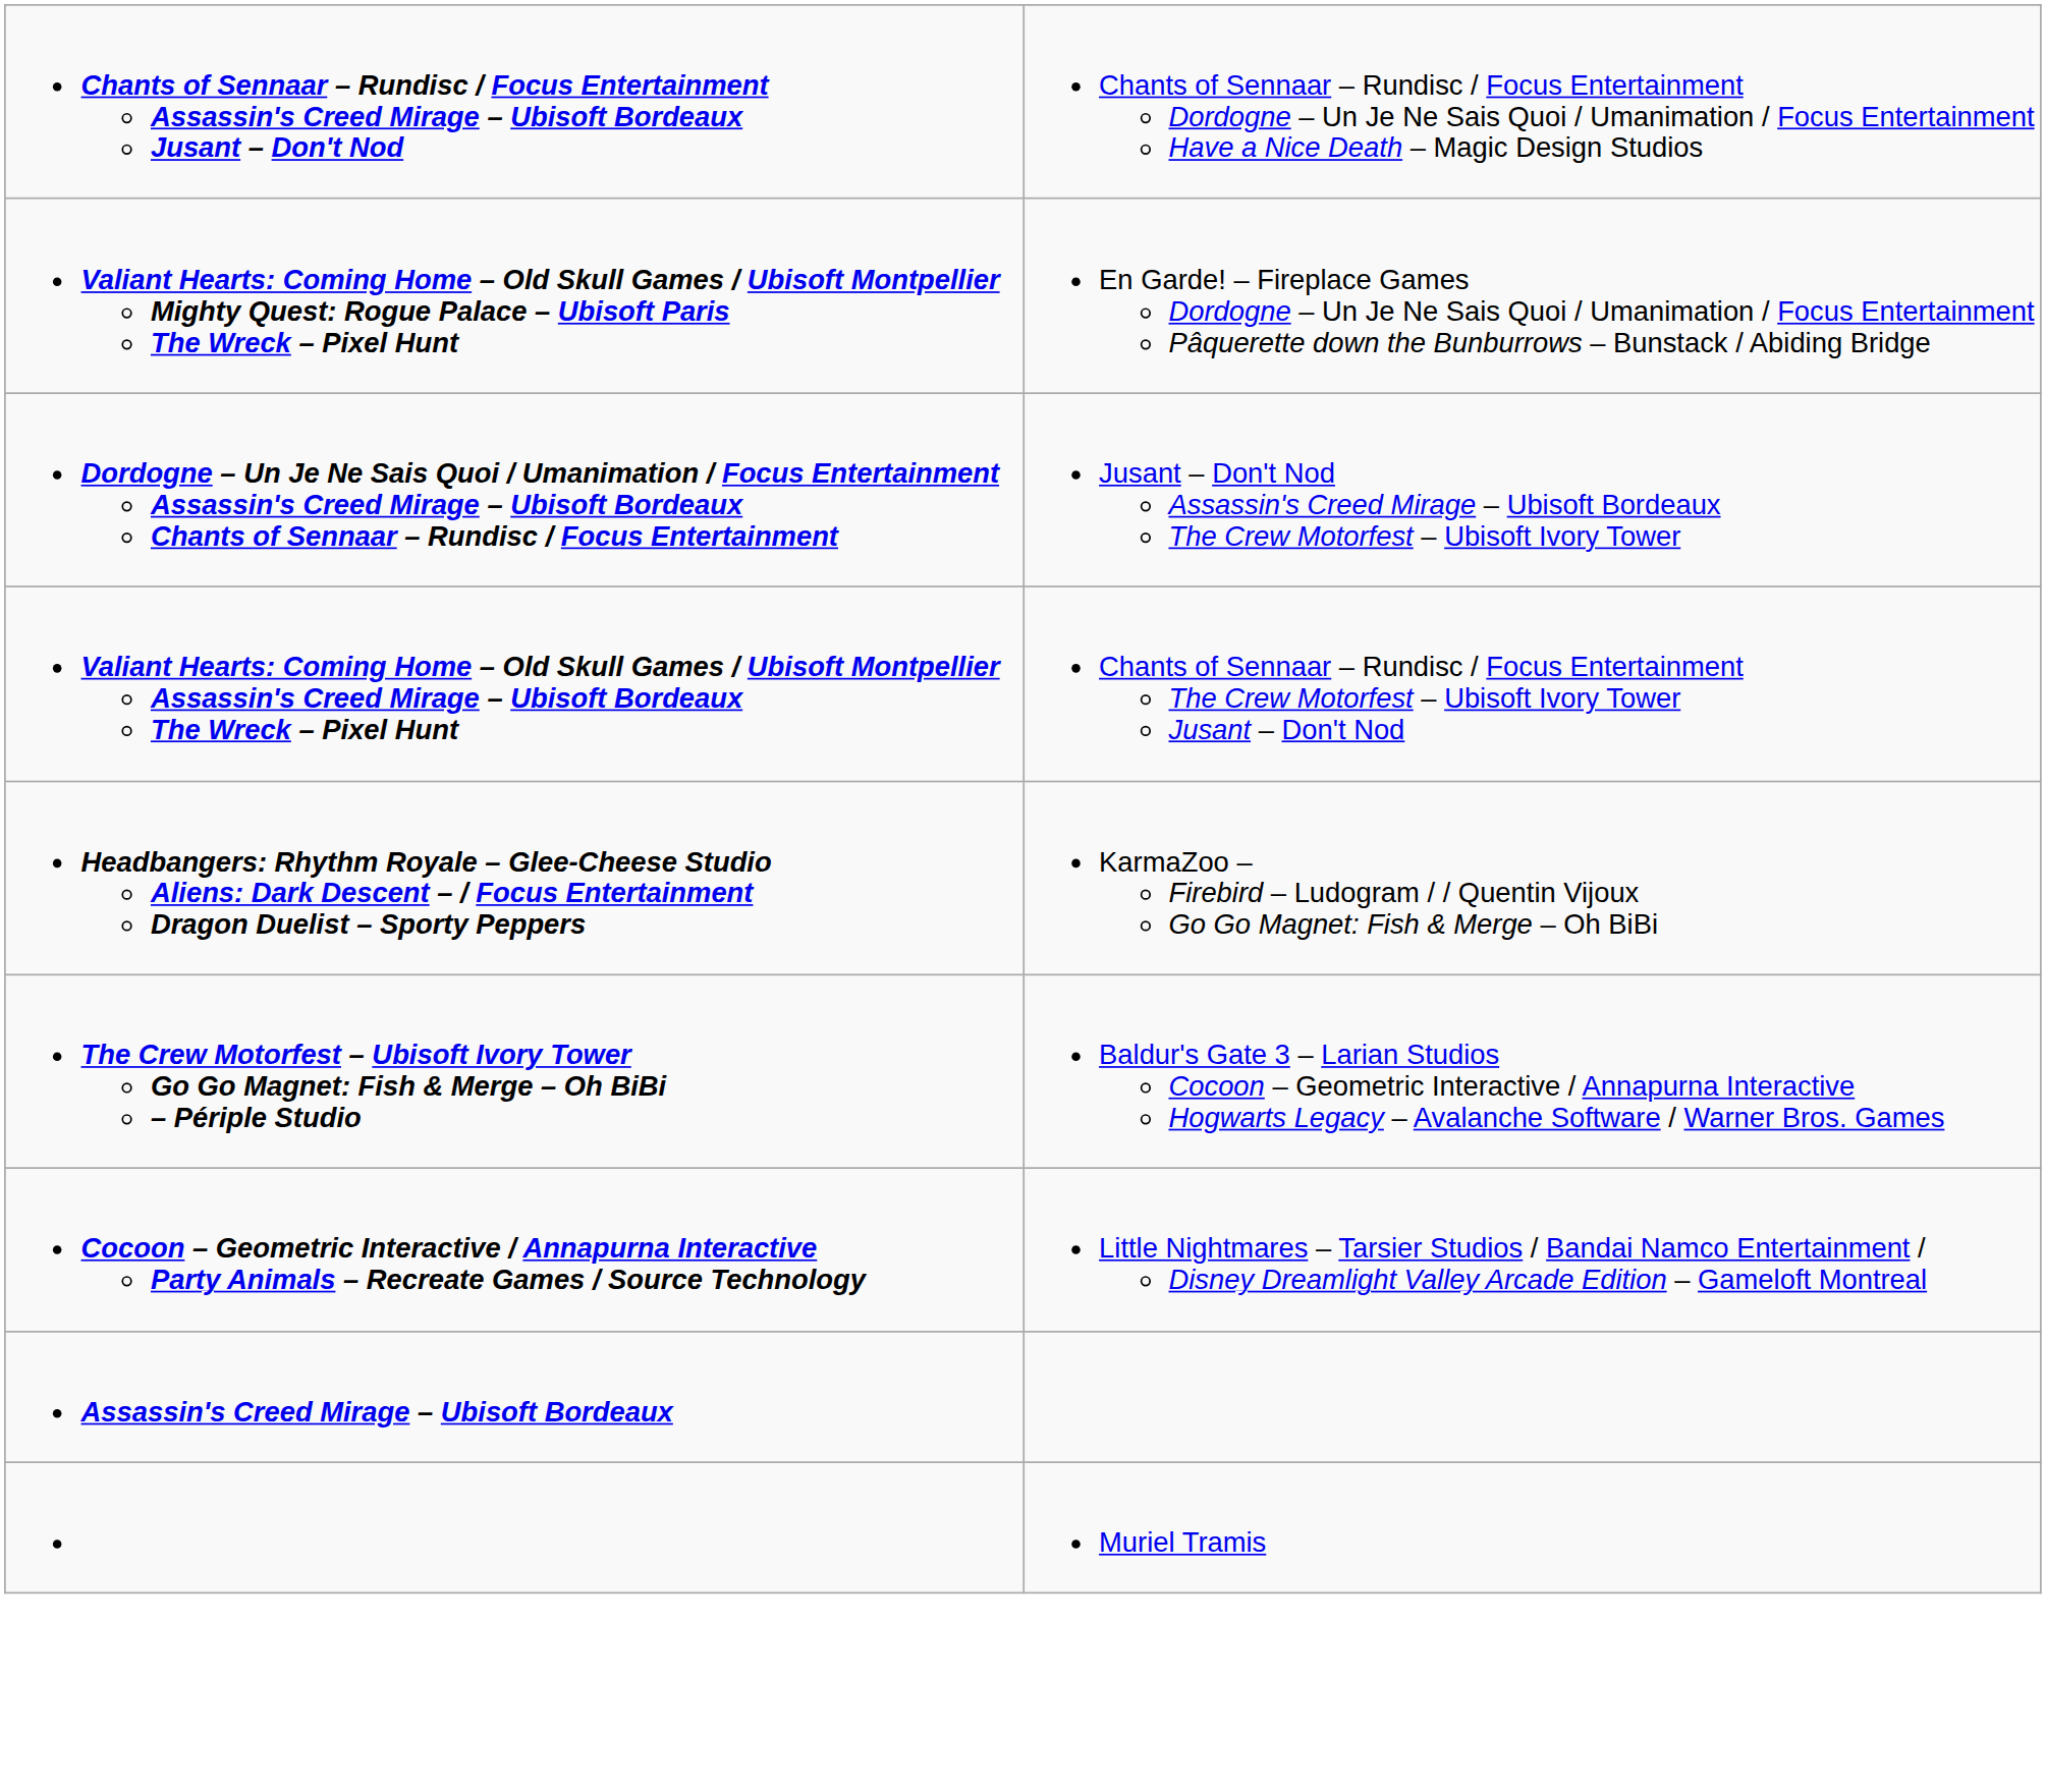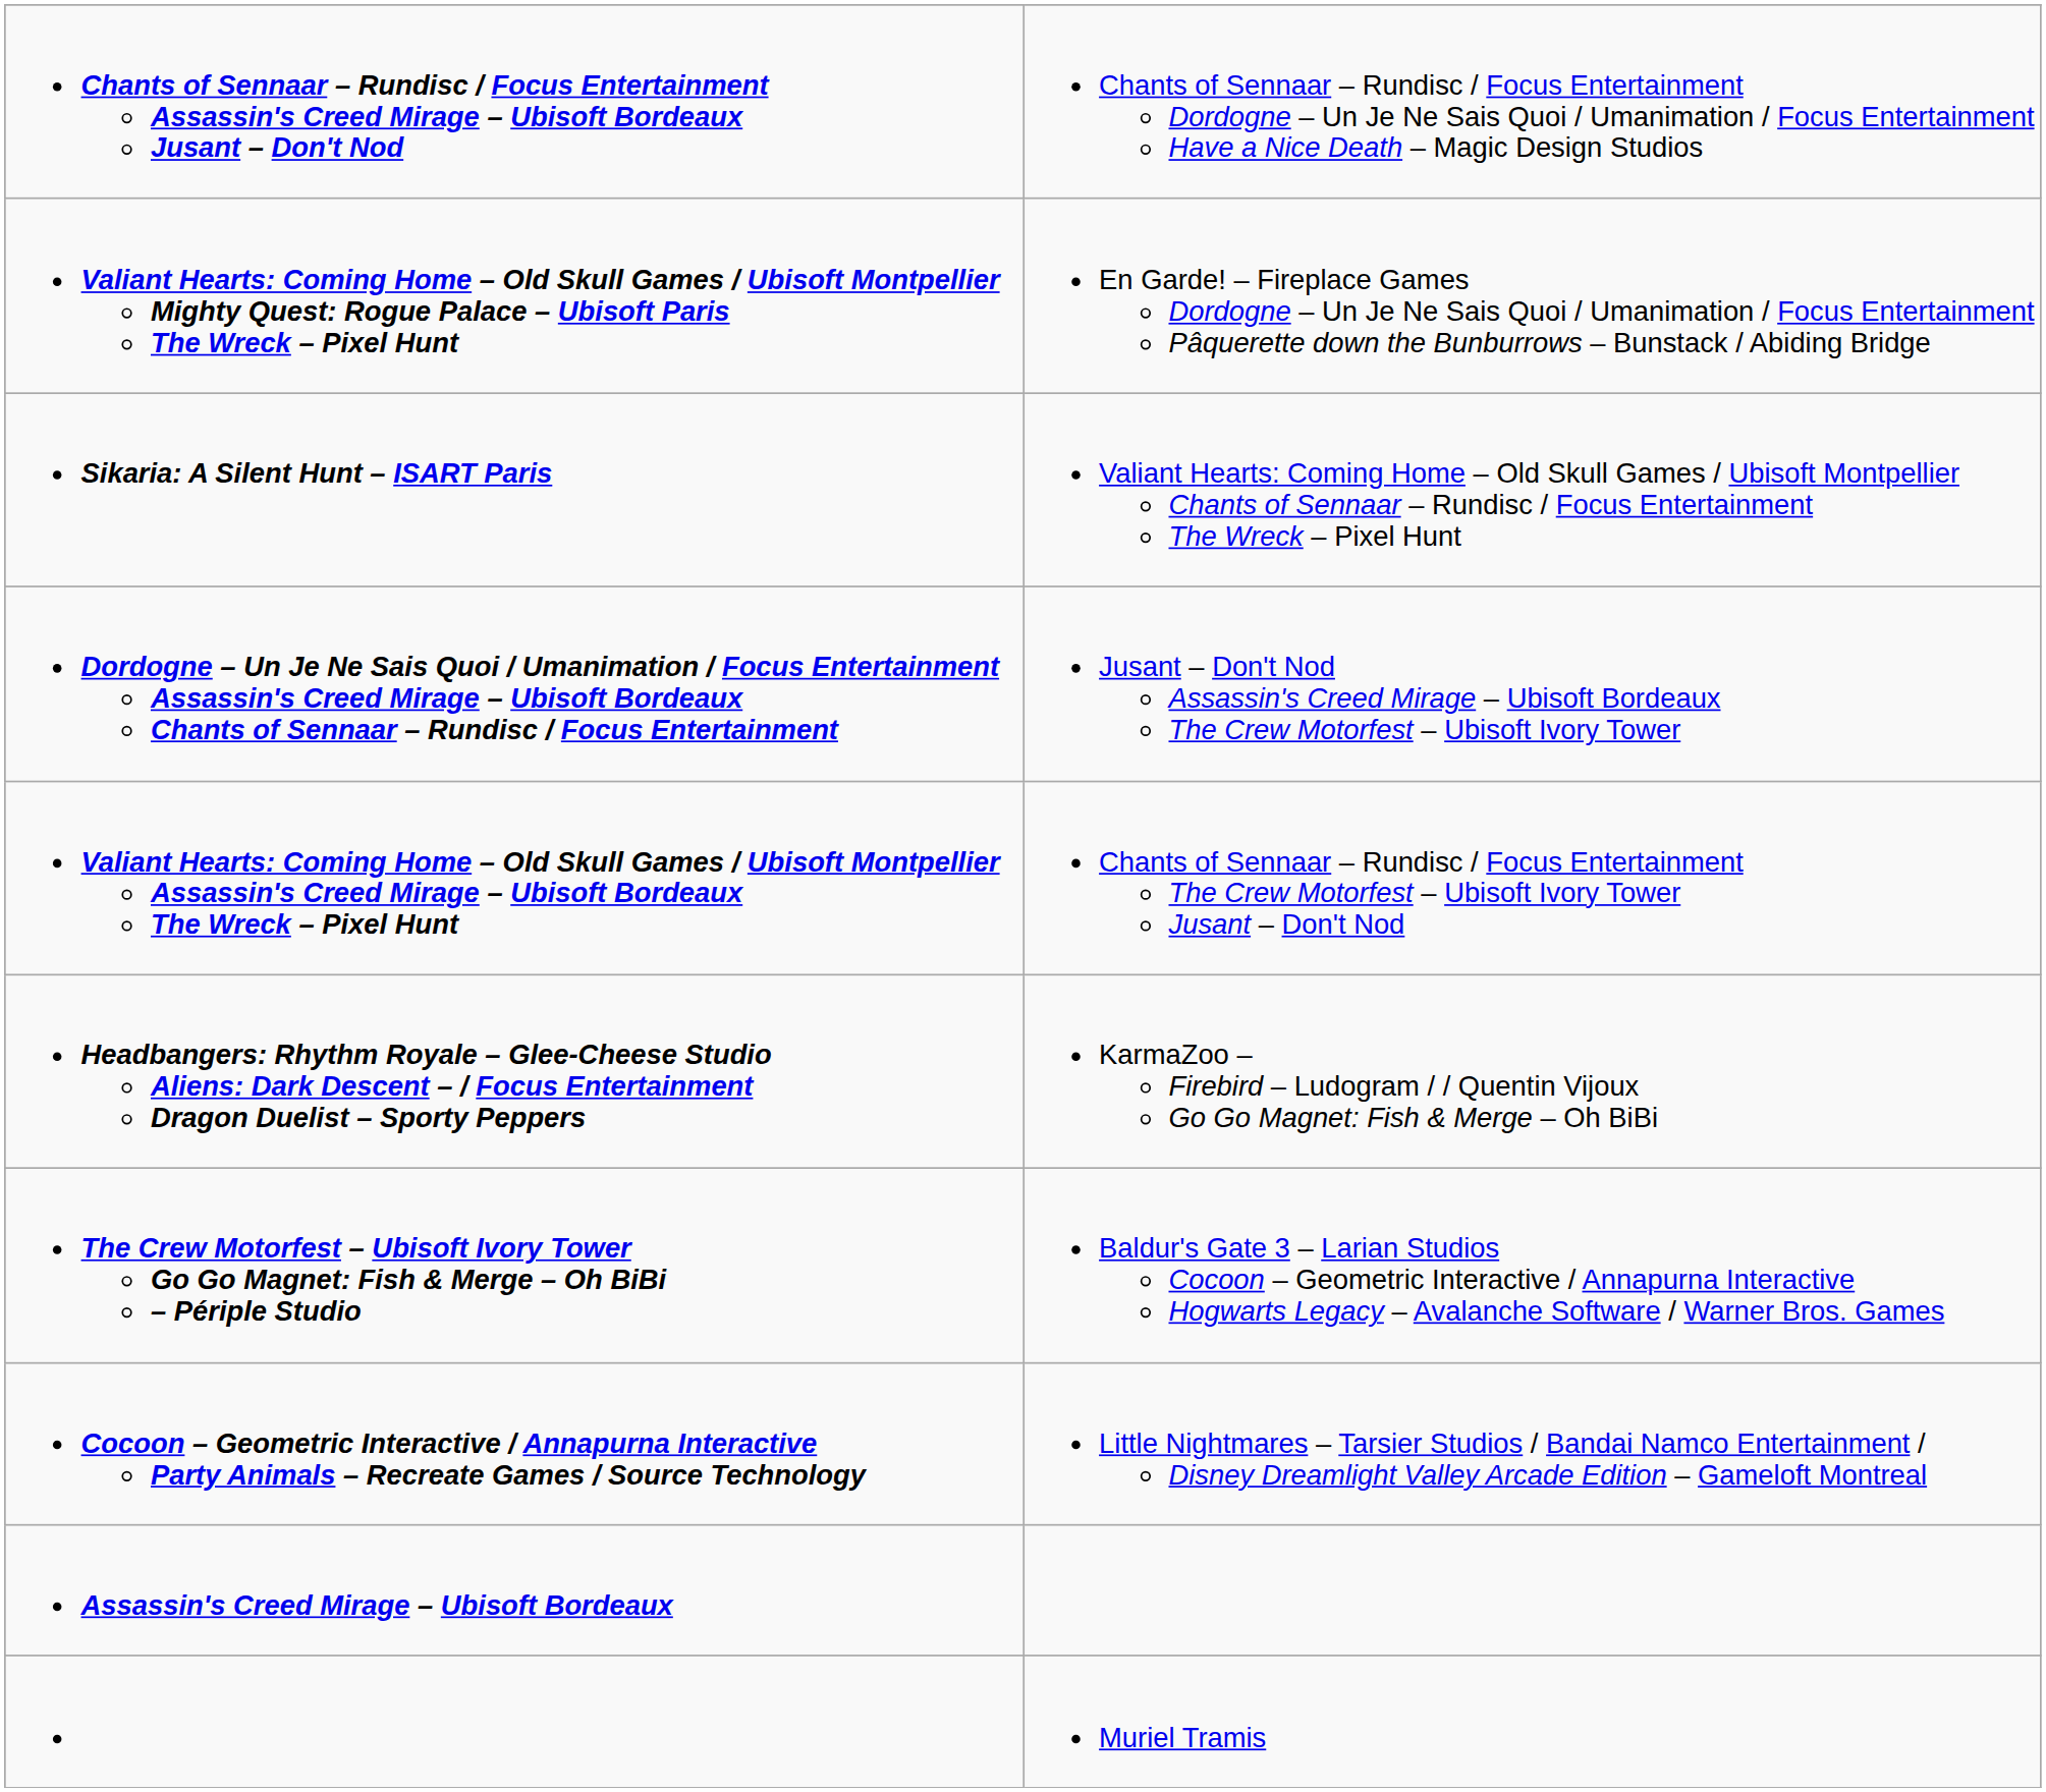 <table class="wikitable">
 <tr>
 <td valign="top" width="50%"><br><ul><li><strong><em><a href='#'>Chants of Sennaar</a><em> – Rundisc / <a href='#'>Focus Entertainment</a><strong><ul><li></em><a href='#'>Assassin's Creed Mirage</a><em> – <a href='#'>Ubisoft Bordeaux</a></li><li></em><a href='#'>Jusant</a><em> – <a href='#'>Don't Nod</a></li></ul></li></ul></td>
 <td valign="top" width="50%"><br><ul><li></em></strong><a href='#'>Chants of Sennaar</a></em> – Rundisc / <a href='#'>Focus Entertainment</a></strong><ul><li><em><a href='#'>Dordogne</a></em> – Un Je Ne Sais Quoi / Umanimation / <a href='#'>Focus Entertainment</a></li><li><em><a href='#'>Have a Nice Death</a></em> – Magic Design Studios</li></ul></li></ul></td>
 </tr>
 <tr>
 <td valign="top" width="50%"><br><ul><li><strong><em><a href='#'>Valiant Hearts: Coming Home</a><em> – Old Skull Games / <a href='#'>Ubisoft Montpellier</a><strong><ul><li></em>Mighty Quest: Rogue Palace<em> – <a href='#'>Ubisoft Paris</a></li><li></em><a href='#'>The Wreck</a><em> – Pixel Hunt</li></ul></li></ul></td>
 <td valign="top" width="50%"><br><ul><li></em></strong>En Garde!</em> – Fireplace Games</strong><ul><li><em><a href='#'>Dordogne</a></em> – Un Je Ne Sais Quoi / Umanimation / <a href='#'>Focus Entertainment</a></li><li><em>Pâquerette down the Bunburrows</em> – Bunstack / Abiding Bridge</li></ul></li></ul></td>
+</tr>
+<tr>
+<td valign="top" width="50%"><br><ul><li><strong><em>Sikaria: A Silent Hunt<em> – <a href='#'>ISART Paris</a><strong></li></ul></td>
+<td valign="top" width="50%"><br><ul><li></em></strong><a href='#'>Valiant Hearts: Coming Home</a></em> – Old Skull Games / <a href='#'>Ubisoft Montpellier</a></strong><ul><li><em><a href='#'>Chants of Sennaar</a></em> – Rundisc / <a href='#'>Focus Entertainment</a></li><li><em><a href='#'>The Wreck</a></em> – Pixel Hunt</li></ul></li></ul></td>
 </tr>
 <tr>
 <td valign="top" width="50%"><br><ul><li><strong><em><a href='#'>Dordogne</a><em> – Un Je Ne Sais Quoi / Umanimation / <a href='#'>Focus Entertainment</a><strong><ul><li></em><a href='#'>Assassin's Creed Mirage</a><em> – <a href='#'>Ubisoft Bordeaux</a></li><li></em><a href='#'>Chants of Sennaar</a><em> – Rundisc / <a href='#'>Focus Entertainment</a></li></ul></li></ul></td>
 <td valign="top" width="50%"><br><ul><li></em></strong><a href='#'>Jusant</a></em> – <a href='#'>Don't Nod</a></strong><ul><li><em><a href='#'>Assassin's Creed Mirage</a></em> – <a href='#'>Ubisoft Bordeaux</a></li><li><em><a href='#'>The Crew Motorfest</a></em> – <a href='#'>Ubisoft Ivory Tower</a></li></ul></li></ul></td>
 </tr>
 <tr>
 <td valign="top" width="50%"><br><ul><li><strong><em><a href='#'>Valiant Hearts: Coming Home</a><em> – Old Skull Games / <a href='#'>Ubisoft Montpellier</a><strong><ul><li></em><a href='#'>Assassin's Creed Mirage</a><em> – <a href='#'>Ubisoft Bordeaux</a></li><li></em><a href='#'>The Wreck</a><em> – Pixel Hunt</li></ul></li></ul></td>
 <td valign="top" width="50%"><br><ul><li></em></strong><a href='#'>Chants of Sennaar</a></em> – Rundisc / <a href='#'>Focus Entertainment</a></strong><ul><li><em><a href='#'>The Crew Motorfest</a></em> – <a href='#'>Ubisoft Ivory Tower</a></li><li><em><a href='#'>Jusant</a></em> – <a href='#'>Don't Nod</a></li></ul></li></ul></td>
 </tr>
 <tr>
 <td valign="top" width="50%"><br><ul><li><strong><em>Headbangers: Rhythm Royale<em> – Glee-Cheese Studio<strong><ul><li></em><a href='#'>Aliens: Dark Descent</a><em> –  / <a href='#'>Focus Entertainment</a></li><li></em>Dragon Duelist<em> – Sporty Peppers</li></ul></li></ul></td>
 <td valign="top" width="50%"><br><ul><li></em></strong>KarmaZoo</em> – </strong><ul><li><em>Firebird</em> – Ludogram /  / Quentin Vijoux</li><li><em>Go Go Magnet: Fish & Merge</em> – Oh BiBi</li></ul></li></ul></td>
 </tr>
 <tr>
 <td valign="top" width="50%"><br><ul><li><strong><em><a href='#'>The Crew Motorfest</a><em> – <a href='#'>Ubisoft Ivory Tower</a><strong><ul><li></em>Go Go Magnet: Fish & Merge<em> – Oh BiBi</li><li></em><em> – Périple Studio</li></ul></li></ul></td>
 <td valign="top" width="50%"><br><ul><li></em></strong><a href='#'>Baldur's Gate 3</a></em> – <a href='#'>Larian Studios</a></strong><ul><li><em><a href='#'>Cocoon</a></em> – Geometric Interactive / <a href='#'>Annapurna Interactive</a></li><li><em><a href='#'>Hogwarts Legacy</a></em> – <a href='#'>Avalanche Software</a> / <a href='#'>Warner Bros. Games</a></li></ul></li></ul></td>
 </tr>
 <tr>
 <td valign="top" width="50%"><br><ul><li><strong><em><a href='#'>Cocoon</a><em> – Geometric Interactive / <a href='#'>Annapurna Interactive</a><strong><ul><li></em><a href='#'>Party Animals</a><em> – Recreate Games / Source Technology</li></ul></li></ul></td>
 <td valign="top" width="50%"><br><ul><li></em></strong><a href='#'>Little Nightmares</a></em> – <a href='#'>Tarsier Studios</a> / <a href='#'>Bandai Namco Entertainment</a> / </strong><ul><li><em><a href='#'>Disney Dreamlight Valley Arcade Edition</a></em> – <a href='#'>Gameloft Montreal</a></li></ul></li></ul></td>
 </tr>
 <tr>
 <td valign="top" width="50%"><br><ul><li><strong><em><a href='#'>Assassin's Creed Mirage</a><em> – <a href='#'>Ubisoft Bordeaux</a><strong></li></ul></td>
 </tr>
 <tr>
 <td valign="top" width="50%"><br><ul><li></strong><strong></li></ul></td>
 <td valign="top" width="50%"><br><ul><li></strong><a href='#'>Muriel Tramis</a><strong></li></ul></td>
 </tr>
 </table>
